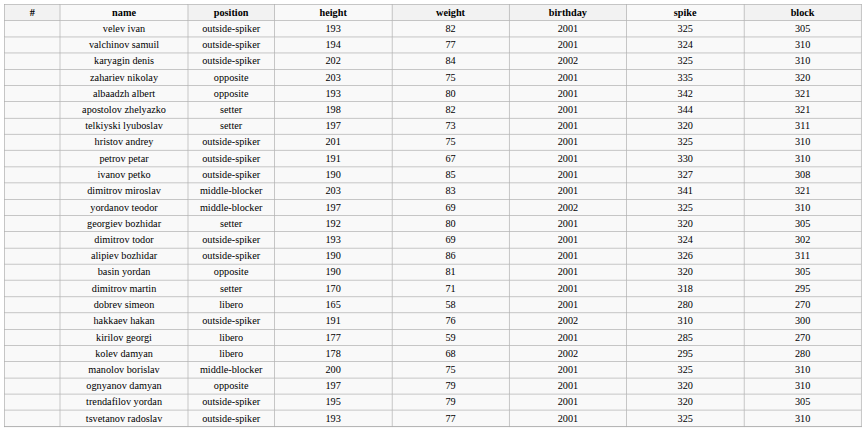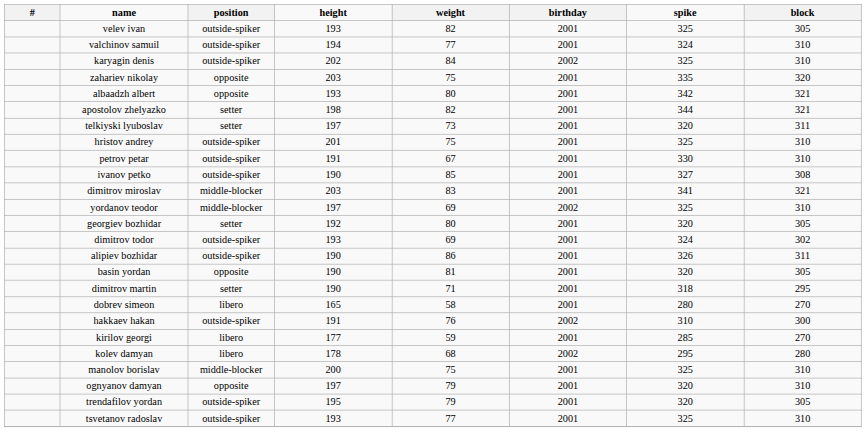 <table class="wikitable sortable" style="text-align:center;">
 <tr>
 <th style="width:5em">#</th>
 <td style="width:12em"><strong>name</strong></td>
 <th style="width:8em"><strong>position</strong></th>
 <td style="width:11em"><strong>height</strong></td>
 <th style="width:11em"><strong>weight</strong></th>
 <th style="width:11em"><strong>birthday</strong></th>
 <td style="width:11em"><strong>spike</strong></td>
 <th style="width:11em"><strong>block</strong></th>
 </tr>
 <tr>
 <td></td>
 <td>velev ivan</td>
 <td>outside-spiker</td>
 <td>193</td>
 <td>82</td>
 <td>2001</td>
 <td>325</td>
 <td>305</td>
 </tr>
 <tr>
 <td></td>
 <td>valchinov samuil</td>
 <td>outside-spiker</td>
 <td>194</td>
 <td>77</td>
 <td>2001</td>
 <td>324</td>
 <td>310</td>
 </tr>
 <tr>
 <td></td>
 <td>karyagin denis</td>
 <td>outside-spiker</td>
 <td>202</td>
 <td>84</td>
 <td>2002</td>
 <td>325</td>
 <td>310</td>
 </tr>
 <tr>
 <td></td>
 <td>zahariev nikolay</td>
 <td>opposite</td>
 <td>203</td>
 <td>75</td>
 <td>2001</td>
 <td>335</td>
 <td>320</td>
 </tr>
 <tr>
 <td></td>
 <td>albaadzh albert</td>
 <td>opposite</td>
 <td>193</td>
 <td>80</td>
 <td>2001</td>
 <td>342</td>
 <td>321</td>
 </tr>
 <tr>
 <td></td>
 <td>apostolov zhelyazko</td>
 <td>setter</td>
 <td>198</td>
 <td>82</td>
 <td>2001</td>
 <td>344</td>
 <td>321</td>
 </tr>
 <tr>
 <td></td>
 <td>telkiyski lyuboslav</td>
 <td>setter</td>
 <td>197</td>
 <td>73</td>
 <td>2001</td>
 <td>320</td>
 <td>311</td>
 </tr>
 <tr>
 <td></td>
 <td>hristov andrey</td>
 <td>outside-spiker</td>
 <td>201</td>
 <td>75</td>
 <td>2001</td>
 <td>325</td>
 <td>310</td>
 </tr>
 <tr>
 <td></td>
 <td>petrov petar</td>
 <td>outside-spiker</td>
 <td>191</td>
 <td>67</td>
 <td>2001</td>
 <td>330</td>
 <td>310</td>
 </tr>
 <tr>
 <td></td>
 <td>ivanov petko</td>
 <td>outside-spiker</td>
 <td>190</td>
 <td>85</td>
 <td>2001</td>
 <td>327</td>
 <td>308</td>
 </tr>
 <tr>
 <td></td>
 <td>dimitrov miroslav</td>
 <td>middle-blocker</td>
 <td>203</td>
 <td>83</td>
 <td>2001</td>
 <td>341</td>
 <td>321</td>
 </tr>
 <tr>
 <td></td>
 <td>yordanov teodor</td>
 <td>middle-blocker</td>
 <td>197</td>
 <td>69</td>
 <td>2002</td>
 <td>325</td>
 <td>310</td>
 </tr>
 <tr>
 <td></td>
 <td>georgiev bozhidar</td>
 <td>setter</td>
 <td>192</td>
 <td>80</td>
 <td>2001</td>
 <td>320</td>
 <td>305</td>
 </tr>
 <tr>
 <td></td>
 <td>dimitrov todor</td>
 <td>outside-spiker</td>
 <td>193</td>
 <td>69</td>
 <td>2001</td>
 <td>324</td>
 <td>302</td>
 </tr>
 <tr>
 <td></td>
 <td>alipiev bozhidar</td>
 <td>outside-spiker</td>
 <td>190</td>
 <td>86</td>
 <td>2001</td>
 <td>326</td>
 <td>311</td>
 </tr>
 <tr>
 <td></td>
 <td>basin yordan</td>
 <td>opposite</td>
 <td>190</td>
 <td>81</td>
 <td>2001</td>
 <td>320</td>
 <td>305</td>
 </tr>
 <tr>
 <td></td>
 <td>dimitrov martin</td>
 <td>setter</td>
-<td>170</td>
+<td>190</td>
 <td>71</td>
 <td>2001</td>
 <td>318</td>
 <td>295</td>
 </tr>
 <tr>
 <td></td>
 <td>dobrev simeon</td>
 <td>libero</td>
 <td>165</td>
 <td>58</td>
 <td>2001</td>
 <td>280</td>
 <td>270</td>
 </tr>
 <tr>
 <td></td>
 <td>hakkaev hakan</td>
 <td>outside-spiker</td>
 <td>191</td>
 <td>76</td>
 <td>2002</td>
 <td>310</td>
 <td>300</td>
 </tr>
 <tr>
 <td></td>
 <td>kirilov georgi</td>
 <td>libero</td>
 <td>177</td>
 <td>59</td>
 <td>2001</td>
 <td>285</td>
 <td>270</td>
 </tr>
 <tr>
 <td></td>
 <td>kolev damyan</td>
 <td>libero</td>
 <td>178</td>
 <td>68</td>
 <td>2002</td>
 <td>295</td>
 <td>280</td>
 </tr>
 <tr>
 <td></td>
 <td>manolov borislav</td>
 <td>middle-blocker</td>
 <td>200</td>
 <td>75</td>
 <td>2001</td>
 <td>325</td>
 <td>310</td>
 </tr>
 <tr>
 <td></td>
 <td>ognyanov damyan</td>
 <td>opposite</td>
 <td>197</td>
 <td>79</td>
 <td>2001</td>
 <td>320</td>
 <td>310</td>
 </tr>
 <tr>
 <td></td>
 <td>trendafilov yordan</td>
 <td>outside-spiker</td>
 <td>195</td>
 <td>79</td>
 <td>2001</td>
 <td>320</td>
 <td>305</td>
 </tr>
 <tr>
 <td></td>
 <td>tsvetanov radoslav</td>
 <td>outside-spiker</td>
 <td>193</td>
 <td>77</td>
 <td>2001</td>
 <td>325</td>
 <td>310</td>
 </tr>
 <tr>
 </tr>
 <tr>
 </tr>
 </table>
